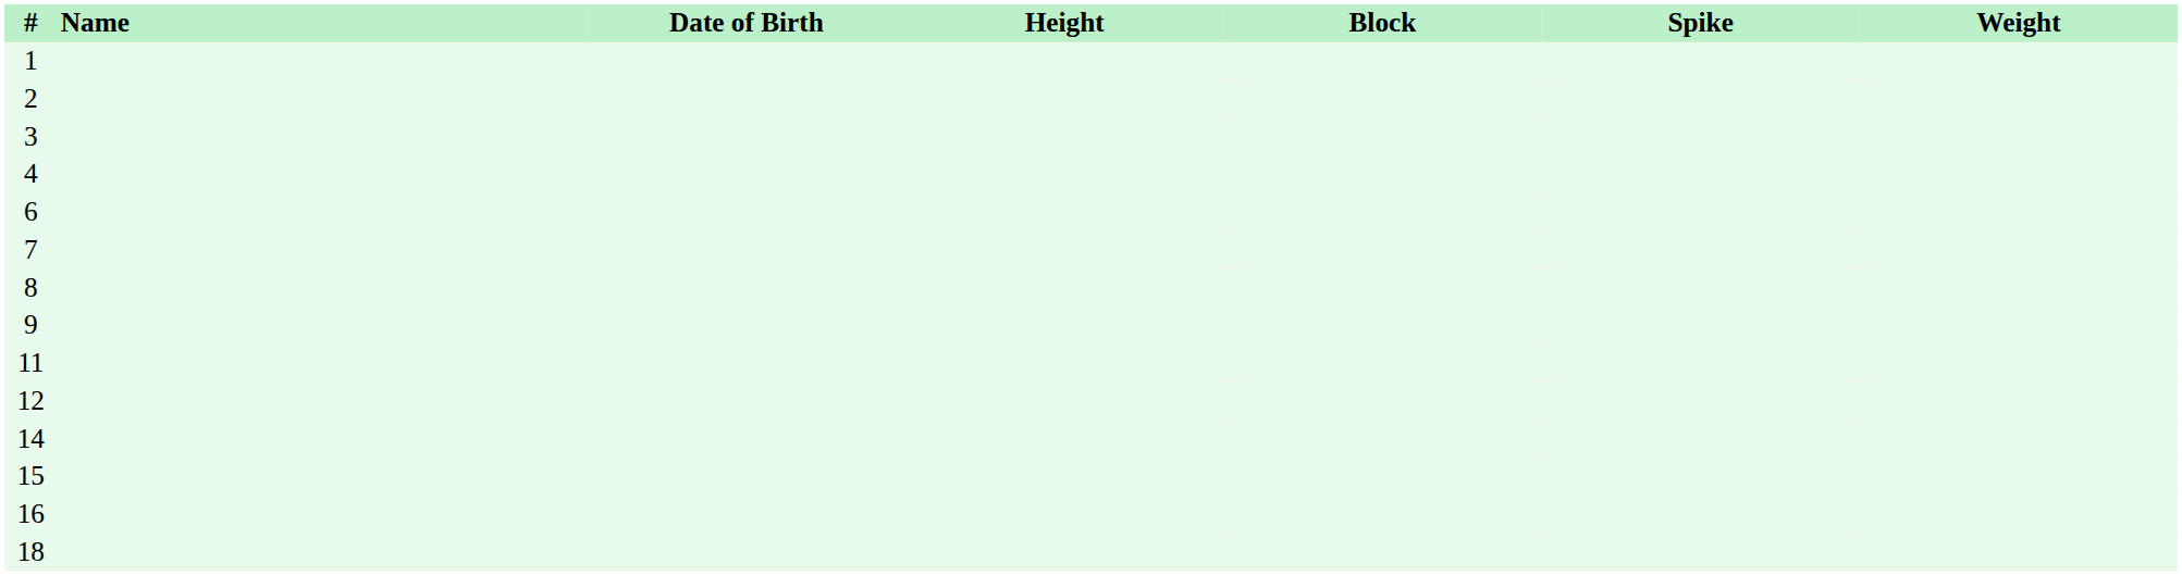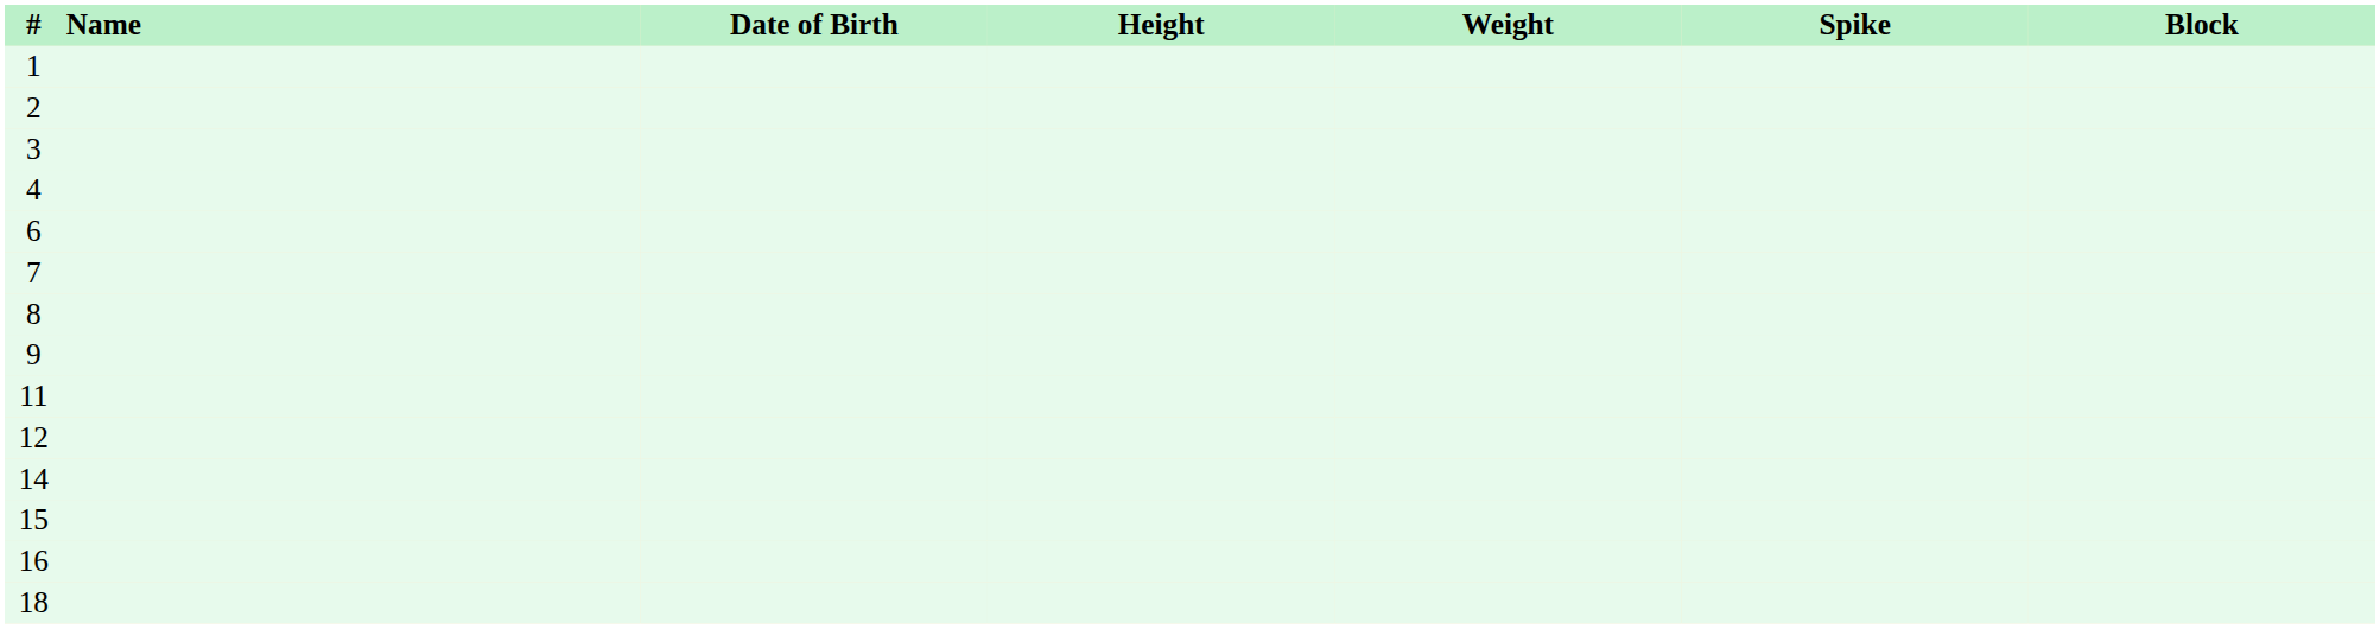 <table border=0 cellpadding=2 cellspacing=0  |- bgcolor=#FFECCE style=text-align:center; font-size:90%; width=100%>
 <tr bgcolor=#BBF0C9>
 <th width=2%>#</th>
 <th align=left width=20%>Name</th>
 <th width=12%>Date of Birth</th>
 <th width=12%>Height</th>
+<th width=12%>Weight</th>
+<th width=12%>Spike</th>
 <th width=12%>Block</th>
-<th width=12%>Spike</th>
-<th width=12%>Weight</th>
 </tr>
 <tr bgcolor=#E7FAEC>
 <td>1</td>
 <td align=left></td>
 <td align=right></td>
 <td></td>
 <td></td>
 <td></td>
 <td></td>
 </tr>
 <tr bgcolor=#E7FAEC>
 <td>2</td>
 <td align=left></td>
 <td align=right></td>
 <td></td>
 <td></td>
 <td></td>
 <td></td>
 </tr>
 <tr bgcolor=#E7FAEC>
 <td>3</td>
 <td align=left></td>
 <td align=right></td>
 <td></td>
 <td></td>
 <td></td>
 <td></td>
 </tr>
 <tr bgcolor=#E7FAEC>
 <td>4</td>
 <td align=left></td>
 <td align=right></td>
 <td></td>
 <td></td>
 <td></td>
 <td></td>
 </tr>
 <tr bgcolor=#E7FAEC>
 <td>6</td>
 <td align=left></td>
 <td align=right></td>
 <td></td>
 <td></td>
 <td></td>
 <td></td>
 </tr>
 <tr bgcolor=#E7FAEC>
 <td>7</td>
 <td align=left></td>
 <td align=right></td>
 <td></td>
 <td></td>
 <td></td>
 <td></td>
 </tr>
 <tr bgcolor=#E7FAEC>
 <td>8</td>
 <td align=left></td>
 <td align=right></td>
 <td></td>
 <td></td>
 <td></td>
 <td></td>
 </tr>
 <tr bgcolor=#E7FAEC>
 <td>9</td>
 <td align=left></td>
 <td align=right></td>
 <td></td>
 <td></td>
 <td></td>
 <td></td>
 </tr>
 <tr bgcolor=#E7FAEC>
 <td>11</td>
 <td align=left></td>
 <td align=right></td>
 <td></td>
 <td></td>
 <td></td>
 <td></td>
 </tr>
 <tr bgcolor=#E7FAEC>
 <td>12</td>
 <td align=left></td>
 <td align=right></td>
 <td></td>
 <td></td>
 <td></td>
 <td></td>
 </tr>
 <tr bgcolor=#E7FAEC>
 <td>14</td>
 <td align=left></td>
 <td align=right></td>
 <td></td>
 <td></td>
 <td></td>
 <td></td>
 </tr>
 <tr bgcolor=#E7FAEC>
 <td>15</td>
 <td align=left></td>
 <td align=right></td>
 <td></td>
 <td></td>
 <td></td>
 <td></td>
 </tr>
 <tr bgcolor=#E7FAEC>
 <td>16</td>
 <td align=left></td>
 <td align=right></td>
 <td></td>
 <td></td>
 <td></td>
 <td></td>
 </tr>
 <tr bgcolor=#E7FAEC>
 <td>18</td>
 <td align=left></td>
 <td align=right></td>
 <td></td>
 <td></td>
 <td></td>
 <td></td>
 </tr>
 </table>
